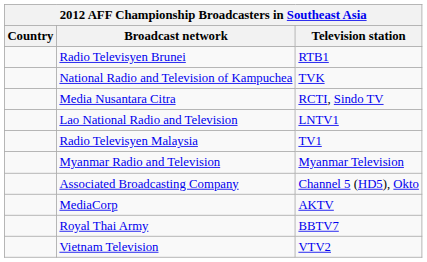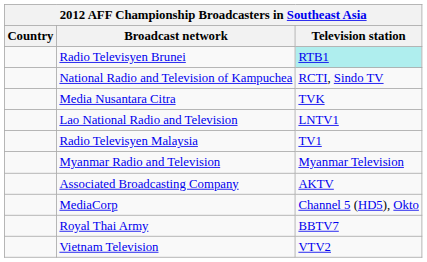 <table class="wikitable" style="font-size:95%; text-align:left">
 <tr>
 <th colspan=5>2012 AFF Championship Broadcasters in <a href='#'>Southeast Asia</a></th>
 </tr>
 <tr>
 <th>Country</th>
 <th>Broadcast network</th>
 <th>Television station</th>
 </tr>
 <tr>
 <td align=left></td>
 <td><a href='#'>Radio Televisyen Brunei</a></td>
-<td><a href='#'>RTB1</a></td>
+<td style="background: paleturquoise;"><a href='#'>RTB1</a></td>
 </tr>
 <tr>
 <td align=left></td>
 <td><a href='#'>National Radio and Television of Kampuchea</a></td>
-<td><a href='#'>TVK</a></td>
+<td><a href='#'>RCTI</a>, <a href='#'>Sindo TV</a></td>
 </tr>
 <tr>
 <td align=left></td>
 <td><a href='#'>Media Nusantara Citra</a></td>
-<td><a href='#'>RCTI</a>, <a href='#'>Sindo TV</a></td>
+<td><a href='#'>TVK</a></td>
 </tr>
 <tr>
 <td align=left></td>
 <td><a href='#'>Lao National Radio and Television</a></td>
 <td><a href='#'>LNTV1</a></td>
 </tr>
 <tr>
 <td align=left></td>
 <td><a href='#'>Radio Televisyen Malaysia</a></td>
 <td><a href='#'>TV1</a></td>
 </tr>
 <tr>
 <td align=left></td>
 <td><a href='#'>Myanmar Radio and Television</a></td>
 <td><a href='#'>Myanmar Television</a></td>
 </tr>
 <tr>
 <td align=left></td>
 <td><a href='#'>Associated Broadcasting Company</a></td>
-<td><a href='#'>Channel 5</a> (<a href='#'>HD5</a>), <a href='#'>Okto</a></td>
+<td><a href='#'>AKTV</a></td>
 </tr>
 <tr>
 <td align=left></td>
 <td><a href='#'>MediaCorp</a></td>
-<td><a href='#'>AKTV</a></td>
+<td><a href='#'>Channel 5</a> (<a href='#'>HD5</a>), <a href='#'>Okto</a></td>
 </tr>
 <tr>
 <td align=left></td>
 <td><a href='#'>Royal Thai Army</a></td>
 <td><a href='#'>BBTV7</a></td>
 </tr>
 <tr>
 <td align=left></td>
 <td><a href='#'>Vietnam Television</a></td>
 <td><a href='#'>VTV2</a></td>
 </tr>
 </table>
